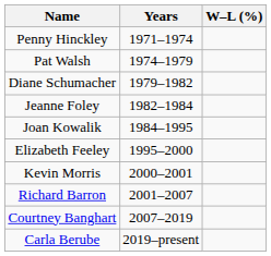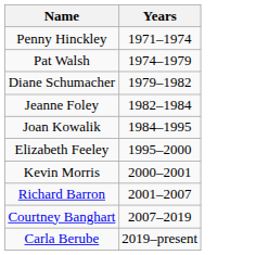 <table class="wikitable sortable" style="text-align:center">
 <tr>
 <th>Name</th>
 <th>Years</th>
-<th>W–L (%)</th>
 </tr>
 <tr>
 <td>Penny Hinckley</td>
 <td>1971–1974</td>
-<td></td>
 </tr>
 <tr>
 <td>Pat Walsh</td>
 <td>1974–1979</td>
-<td></td>
 </tr>
 <tr>
 <td>Diane Schumacher</td>
 <td>1979–1982</td>
-<td></td>
 </tr>
 <tr>
 <td>Jeanne Foley</td>
 <td>1982–1984</td>
-<td></td>
 </tr>
 <tr>
 <td>Joan Kowalik</td>
 <td>1984–1995</td>
-<td></td>
 </tr>
 <tr>
 <td>Elizabeth Feeley</td>
 <td>1995–2000</td>
-<td></td>
 </tr>
 <tr>
 <td>Kevin Morris</td>
 <td>2000–2001</td>
-<td></td>
 </tr>
 <tr>
 <td><a href='#'>Richard Barron</a></td>
 <td>2001–2007</td>
-<td></td>
 </tr>
 <tr>
 <td><a href='#'>Courtney Banghart</a></td>
 <td>2007–2019</td>
-<td></td>
 </tr>
 <tr>
 <td><a href='#'>Carla Berube</a></td>
 <td>2019–present</td>
-<td></td>
 </tr>
 </table>
